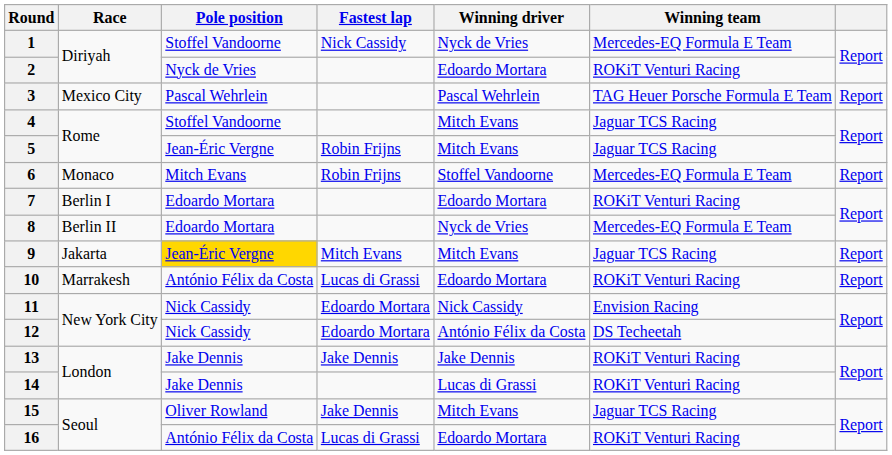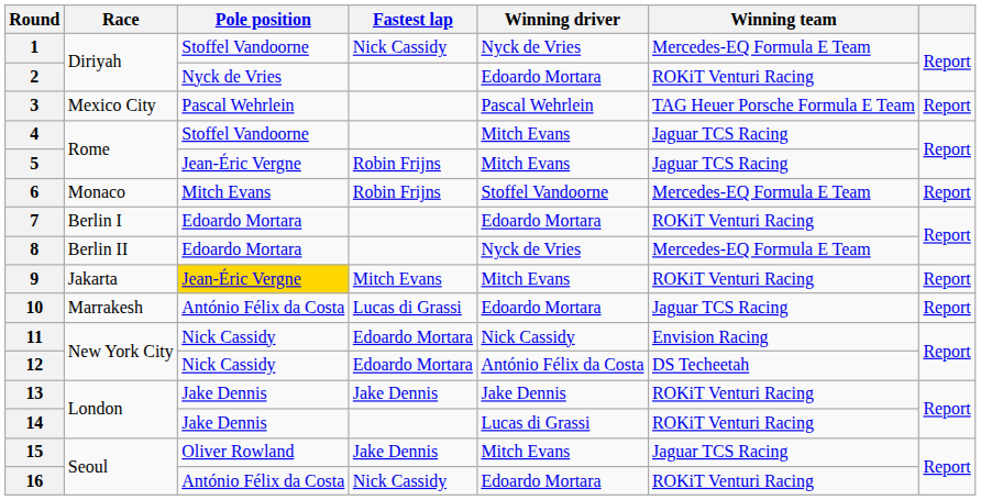 <table class="wikitable" style="font-size: 85%">
 <tr>
 <th>Round</th>
 <th>Race</th>
 <th scope="col"><a href='#'>Pole position</a></th>
 <th scope="col"><a href='#'>Fastest lap</a></th>
 <th scope="col">Winning driver</th>
 <th scope="col">Winning team</th>
 <th></th>
 </tr>
 <tr>
 <th scope="row">1</th>
 <td rowspan="2"> Diriyah</td>
 <td> <a href='#'>Stoffel Vandoorne</a></td>
 <td nowrap=""> <a href='#'>Nick Cassidy</a></td>
 <td> <a href='#'>Nyck de Vries</a></td>
 <td nowrap=""> <a href='#'>Mercedes-EQ Formula E Team</a></td>
 <td rowspan="2"><a href='#'>Report</a></td>
 </tr>
 <tr>
 <th scope="row">2</th>
 <td> <a href='#'>Nyck de Vries</a></td>
 <td nowrap=""> </td>
 <td> <a href='#'>Edoardo Mortara</a></td>
 <td nowrap=""> <a href='#'>ROKiT Venturi Racing</a></td>
 </tr>
 <tr>
 <th>3</th>
 <td> Mexico City</td>
 <td> <a href='#'>Pascal Wehrlein</a></td>
 <td nowrap> </td>
 <td> <a href='#'>Pascal Wehrlein</a></td>
 <td nowrap=""> <a href='#'>TAG Heuer Porsche Formula E Team</a></td>
 <td><a href='#'>Report</a></td>
 </tr>
 <tr>
 <th scope="row">4</th>
 <td rowspan="2"> Rome</td>
 <td> <a href='#'>Stoffel Vandoorne</a></td>
 <td nowrap> </td>
 <td> <a href='#'>Mitch Evans</a></td>
 <td> <a href='#'>Jaguar TCS Racing</a></td>
 <td rowspan="2"><a href='#'>Report</a></td>
 </tr>
 <tr>
 <th scope="row">5</th>
 <td> <a href='#'>Jean-Éric Vergne</a></td>
 <td> <a href='#'>Robin Frijns</a></td>
 <td nowrap=""> <a href='#'>Mitch Evans</a></td>
 <td> <a href='#'>Jaguar TCS Racing</a></td>
 </tr>
 <tr>
 <th>6</th>
 <td> Monaco</td>
 <td> <a href='#'>Mitch Evans</a></td>
 <td> <a href='#'>Robin Frijns</a></td>
 <td nowrap> <a href='#'>Stoffel Vandoorne</a></td>
 <td nowrap=""> <a href='#'>Mercedes-EQ Formula E Team</a></td>
 <td><a href='#'>Report</a></td>
 </tr>
 <tr>
 <th>7</th>
 <td> Berlin I</td>
 <td> <a href='#'>Edoardo Mortara</a></td>
 <td nowrap> </td>
 <td> <a href='#'>Edoardo Mortara</a></td>
 <td> <a href='#'>ROKiT Venturi Racing</a></td>
 <td rowspan="2"><a href='#'>Report</a></td>
 </tr>
 <tr>
 <th>8</th>
 <td> Berlin II</td>
 <td> <a href='#'>Edoardo Mortara</a></td>
 <td> </td>
 <td> <a href='#'>Nyck de Vries</a></td>
 <td> <a href='#'>Mercedes-EQ Formula E Team</a></td>
 </tr>
 <tr>
 <th>9</th>
 <td> Jakarta</td>
 <td style="background: gold;"> <a href='#'>Jean-Éric Vergne</a></td>
 <td> <a href='#'>Mitch Evans</a></td>
 <td> <a href='#'>Mitch Evans</a></td>
-<td> <a href='#'>Jaguar TCS Racing</a></td>
+<td> <a href='#'>ROKiT Venturi Racing</a></td>
 <td><a href='#'>Report</a></td>
 </tr>
 <tr>
 <th>10</th>
 <td> Marrakesh</td>
 <td nowrap> <a href='#'>António Félix da Costa</a></td>
 <td> <a href='#'>Lucas di Grassi</a></td>
 <td> <a href='#'>Edoardo Mortara</a></td>
-<td> <a href='#'>ROKiT Venturi Racing</a></td>
+<td> <a href='#'>Jaguar TCS Racing</a></td>
 <td><a href='#'>Report</a></td>
 </tr>
 <tr>
 <th scope="row">11</th>
 <td rowspan="2" nowrap=""> New York City</td>
 <td> <a href='#'>Nick Cassidy</a></td>
 <td> <a href='#'>Edoardo Mortara</a></td>
 <td> <a href='#'>Nick Cassidy</a></td>
 <td> <a href='#'>Envision Racing</a></td>
 <td rowspan="2"><a href='#'>Report</a></td>
 </tr>
 <tr>
 <th scope="row">12</th>
 <td> <a href='#'>Nick Cassidy</a></td>
 <td> <a href='#'>Edoardo Mortara</a></td>
 <td nowrap> <a href='#'>António Félix da Costa</a></td>
 <td> <a href='#'>DS Techeetah</a></td>
 </tr>
 <tr>
 <th scope="row">13</th>
 <td rowspan="2"> London</td>
 <td> <a href='#'>Jake Dennis</a></td>
 <td> <a href='#'>Jake Dennis</a></td>
 <td> <a href='#'>Jake Dennis</a></td>
 <td> <a href='#'>ROKiT Venturi Racing</a></td>
 <td rowspan="2"><a href='#'>Report</a></td>
 </tr>
 <tr>
 <th scope="row">14</th>
 <td> <a href='#'>Jake Dennis</a></td>
 <td> </td>
 <td> <a href='#'>Lucas di Grassi</a></td>
 <td> <a href='#'>ROKiT Venturi Racing</a></td>
 </tr>
 <tr>
 <th scope="row">15</th>
 <td rowspan="2"> Seoul</td>
 <td> <a href='#'>Oliver Rowland</a></td>
 <td> <a href='#'>Jake Dennis</a></td>
 <td> <a href='#'>Mitch Evans</a></td>
 <td> <a href='#'>Jaguar TCS Racing</a></td>
 <td rowspan="2"><a href='#'>Report</a></td>
 </tr>
 <tr>
 <th scope="row">16</th>
 <td nowrap> <a href='#'>António Félix da Costa</a></td>
-<td> <a href='#'>Lucas di Grassi</a></td>
+<td> <a href='#'>Nick Cassidy</a></td>
 <td> <a href='#'>Edoardo Mortara</a></td>
 <td> <a href='#'>ROKiT Venturi Racing</a></td>
 </tr>
 </table>
